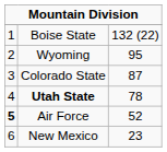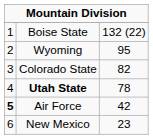 <table class="wikitable">
 <tr align="center">
 <td align="center" Colspan="3"><strong>Mountain Division</strong></td>
 </tr>
 <tr align="center">
 </tr>
 <tr align="center">
 <td>1</td>
 <td>Boise State</td>
 <td>132 (22)</td>
 </tr>
 <tr align="center">
 <td>2</td>
 <td>Wyoming</td>
 <td>95</td>
 </tr>
 <tr align="center">
 <td>3</td>
 <td>Colorado State</td>
-<td>87</td>
+<td>82</td>
 </tr>
 <tr align="center">
 <td>4</td>
 <td><strong>Utah State</strong></td>
 <td>78</td>
 </tr>
 <tr align="center">
 <td><strong>5</strong></td>
 <td>Air Force</td>
-<td>52</td>
+<td>42</td>
 </tr>
 <tr align="center">
 <td>6</td>
 <td>New Mexico</td>
 <td>23</td>
 </tr>
 </table>
